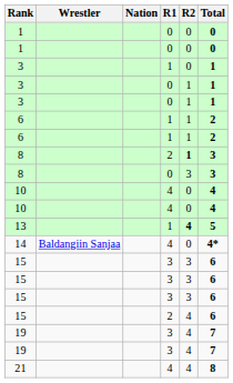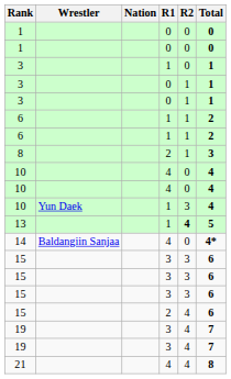 <table class="wikitable sortable" style="text-align:center;">
 <tr>
 <th>Rank</th>
 <th>Wrestler</th>
 <th>Nation</th>
 <th>R1</th>
 <th>R2</th>
 <th>Total</th>
 </tr>
 <tr style="background:#cfc;">
 <td>1</td>
 <td align=left></td>
 <td align=left></td>
 <td>0</td>
 <td>0</td>
 <td><strong>0</strong></td>
 </tr>
 <tr style="background:#cfc;">
 <td>1</td>
 <td align=left></td>
 <td align=left></td>
 <td>0</td>
 <td>0</td>
 <td><strong>0</strong></td>
 </tr>
 <tr style="background:#cfc;">
 <td>3</td>
 <td align=left></td>
 <td align=left></td>
 <td>1</td>
 <td>0</td>
 <td><strong>1</strong></td>
 </tr>
 <tr style="background:#cfc;">
 <td>3</td>
 <td align=left></td>
 <td align=left></td>
 <td>0</td>
 <td>1</td>
 <td><strong>1</strong></td>
 </tr>
 <tr style="background:#cfc;">
 <td>3</td>
 <td align=left></td>
 <td align=left></td>
 <td>0</td>
 <td>1</td>
 <td><strong>1</strong></td>
 </tr>
 <tr style="background:#cfc;">
 <td>6</td>
 <td align=left></td>
 <td align=left></td>
 <td>1</td>
 <td>1</td>
 <td><strong>2</strong></td>
 </tr>
 <tr style="background:#cfc;">
 <td>6</td>
 <td align=left></td>
 <td align=left></td>
 <td>1</td>
 <td>1</td>
 <td><strong>2</strong></td>
 </tr>
 <tr style="background:#cfc;">
 <td>8</td>
 <td align=left></td>
 <td align=left></td>
 <td>2</td>
-<td><strong>1</strong></td>
-<td><strong>3</strong></td>
-</tr>
-<tr style="background:#cfc;">
-<td>8</td>
-<td align=left></td>
-<td align=left></td>
-<td>0</td>
-<td>3</td>
+<td>1</td>
 <td><strong>3</strong></td>
 </tr>
 <tr style="background:#cfc;">
 <td>10</td>
 <td align=left></td>
 <td align=left></td>
 <td>4</td>
 <td>0</td>
 <td><strong>4</strong></td>
 </tr>
 <tr style="background:#cfc;">
 <td>10</td>
 <td align=left></td>
 <td align=left></td>
 <td>4</td>
 <td>0</td>
+<td><strong>4</strong></td>
+</tr>
+<tr style="background:#cfc;">
+<td>10</td>
+<td align=left><a href='#'>Yun Daek</a></td>
+<td align=left></td>
+<td>1</td>
+<td>3</td>
 <td><strong>4</strong></td>
 </tr>
 <tr style="background:#cfc;">
 <td>13</td>
 <td align=left></td>
 <td align=left></td>
 <td>1</td>
 <td><strong>4</strong></td>
 <td><strong>5</strong></td>
 </tr>
 <tr>
 <td>14</td>
 <td align=left><a href='#'>Baldangiin Sanjaa</a></td>
 <td align=left></td>
 <td>4</td>
 <td>0</td>
 <td><strong>4*</strong></td>
 </tr>
 <tr>
 <td>15</td>
 <td align=left></td>
 <td align=left></td>
 <td>3</td>
 <td>3</td>
 <td><strong>6</strong></td>
 </tr>
 <tr>
 <td>15</td>
 <td align=left></td>
 <td align=left></td>
 <td>3</td>
 <td>3</td>
 <td><strong>6</strong></td>
 </tr>
 <tr>
 <td>15</td>
 <td align=left></td>
 <td align=left></td>
 <td>3</td>
 <td>3</td>
 <td><strong>6</strong></td>
 </tr>
 <tr>
 <td>15</td>
 <td align=left></td>
 <td align=left></td>
 <td>2</td>
 <td>4</td>
 <td><strong>6</strong></td>
 </tr>
 <tr>
 <td>19</td>
 <td align=left></td>
 <td align=left></td>
 <td>3</td>
 <td>4</td>
 <td><strong>7</strong></td>
 </tr>
 <tr>
 <td>19</td>
 <td align=left></td>
 <td align=left></td>
 <td>3</td>
 <td>4</td>
 <td><strong>7</strong></td>
 </tr>
 <tr>
 <td>21</td>
 <td align=left></td>
 <td align=left></td>
 <td>4</td>
 <td>4</td>
 <td><strong>8</strong></td>
 </tr>
 </table>
